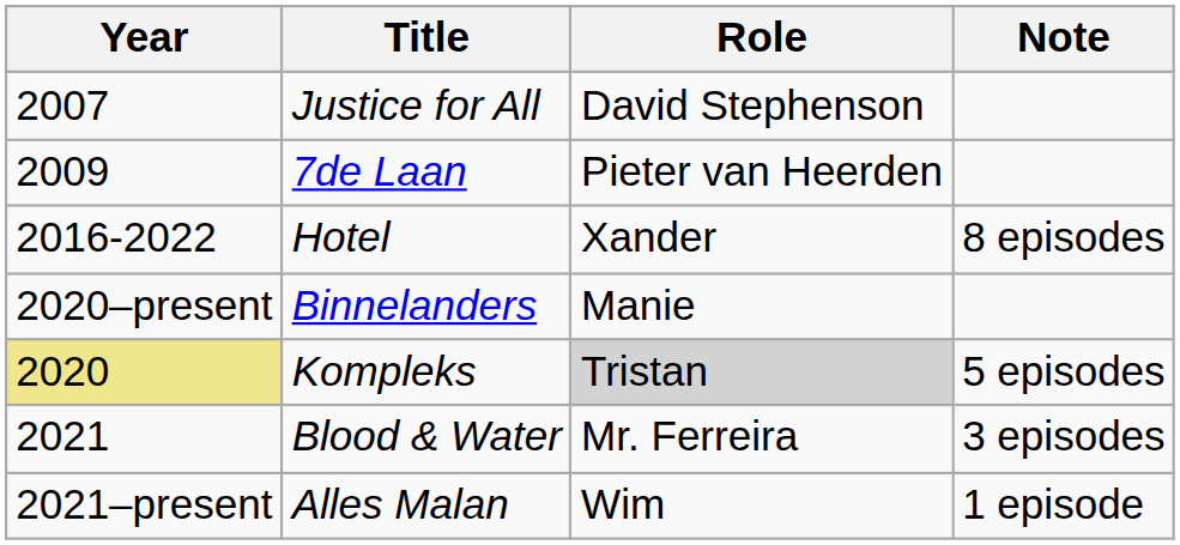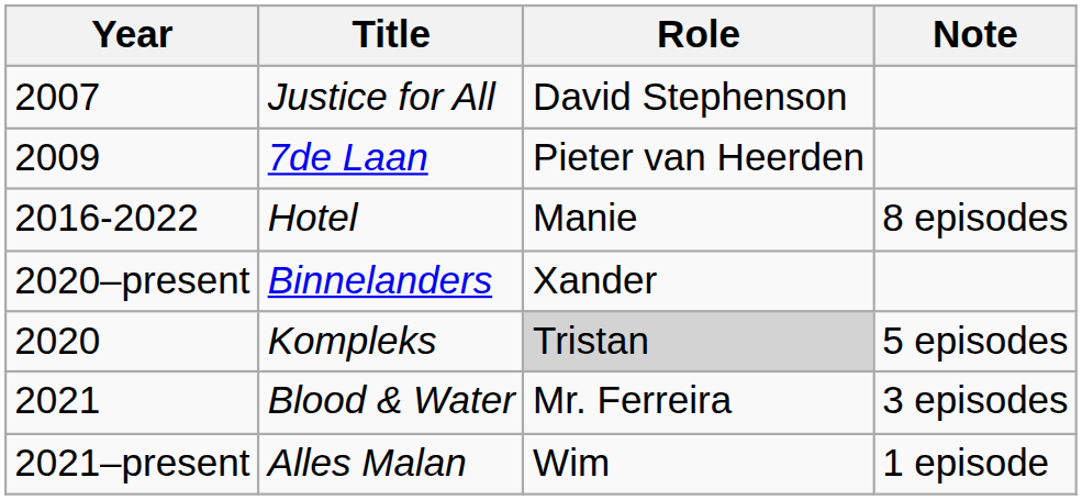 <table class="wikitable sortable">
 <tr>
 <th>Year</th>
 <th>Title</th>
 <th>Role</th>
 <th>Note</th>
 </tr>
 <tr>
 <td>2007</td>
 <td><em>Justice for All</em></td>
 <td>David Stephenson</td>
 <td></td>
 </tr>
 <tr>
 <td>2009</td>
 <td><em><a href='#'>7de Laan</a></em></td>
 <td>Pieter van Heerden</td>
 <td></td>
 </tr>
 <tr>
 <td>2016-2022</td>
 <td><em>Hotel</em></td>
-<td>Xander</td>
+<td>Manie</td>
 <td>8 episodes</td>
 </tr>
 <tr>
 <td>2020–present</td>
 <td><em><a href='#'>Binnelanders</a></em></td>
-<td>Manie</td>
+<td>Xander</td>
 <td></td>
 </tr>
 <tr>
-<td style="background: khaki;">2020</td>
+<td>2020</td>
 <td><em>Kompleks</em></td>
 <td style="background: lightgrey;">Tristan</td>
 <td>5 episodes</td>
 </tr>
 <tr>
 <td>2021</td>
 <td><em>Blood & Water</em></td>
 <td>Mr. Ferreira</td>
 <td>3 episodes</td>
 </tr>
 <tr>
 <td>2021–present</td>
 <td><em>Alles Malan</em></td>
 <td>Wim</td>
 <td>1 episode</td>
 </tr>
 </table>
